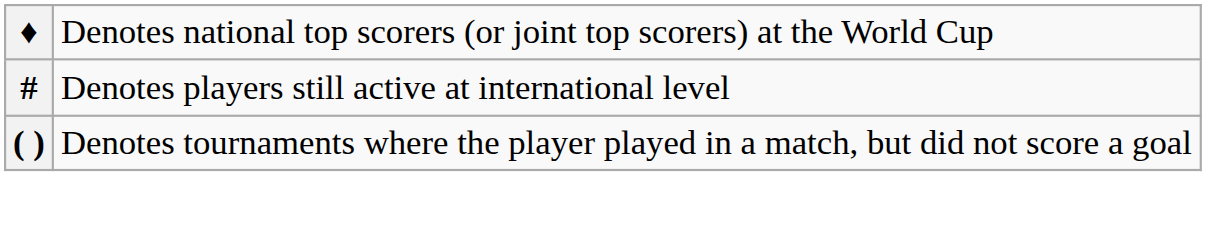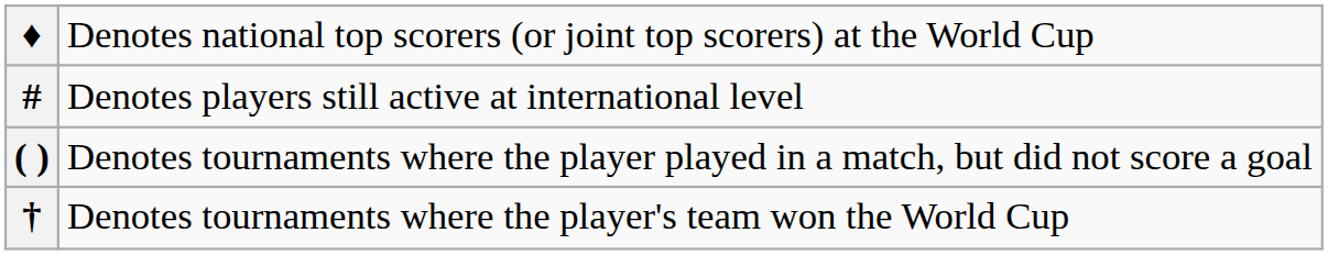 <table class="wikitable">
 <tr>
 <th scope="row">♦</th>
 <td>Denotes national top scorers (or joint top scorers) at the World Cup</td>
 </tr>
 <tr>
 <th scope="row">#</th>
 <td>Denotes players still active at international level</td>
 </tr>
 <tr>
 <th scope="row">( )</th>
 <td>Denotes tournaments where the player played in a match, but did not score a goal</td>
 </tr>
+<tr>
+<th>†</th>
+<td>Denotes tournaments where the player's team won the World Cup</td>
+</tr>
 </table>
